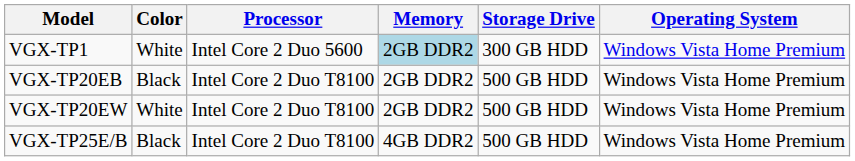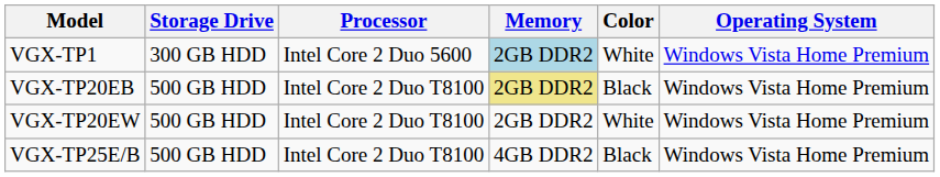 <table class="wikitable sortable">
 <tr>
 <th>Model</th>
-<th>Color</th>
+<th><a href='#'>Storage Drive</a></th>
 <th><a href='#'>Processor</a></th>
 <th><a href='#'>Memory</a></th>
-<th><a href='#'>Storage Drive</a></th>
+<th>Color</th>
 <th><a href='#'>Operating System</a></th>
 </tr>
 <tr>
 <td>VGX-TP1</td>
-<td>White</td>
+<td>300 GB HDD</td>
 <td>Intel Core 2 Duo 5600</td>
 <td style="background: lightblue;">2GB DDR2</td>
-<td>300 GB HDD</td>
+<td>White</td>
 <td><a href='#'>Windows Vista Home Premium</a></td>
 </tr>
 <tr>
 <td>VGX-TP20EB</td>
+<td>500 GB HDD</td>
+<td>Intel Core 2 Duo T8100</td>
+<td style="background: khaki;">2GB DDR2</td>
 <td>Black</td>
-<td>Intel Core 2 Duo T8100</td>
-<td>2GB DDR2</td>
-<td>500 GB HDD</td>
 <td>Windows Vista Home Premium</td>
 </tr>
 <tr>
 <td>VGX-TP20EW</td>
-<td>White</td>
+<td>500 GB HDD</td>
 <td>Intel Core 2 Duo T8100</td>
 <td>2GB DDR2</td>
-<td>500 GB HDD</td>
+<td>White</td>
 <td>Windows Vista Home Premium</td>
 </tr>
 <tr>
 <td>VGX-TP25E/B </td>
-<td>Black</td>
+<td>500 GB HDD</td>
 <td>Intel Core 2 Duo T8100</td>
 <td>4GB DDR2</td>
-<td>500 GB HDD</td>
+<td>Black</td>
 <td>Windows Vista Home Premium</td>
 </tr>
 </table>
